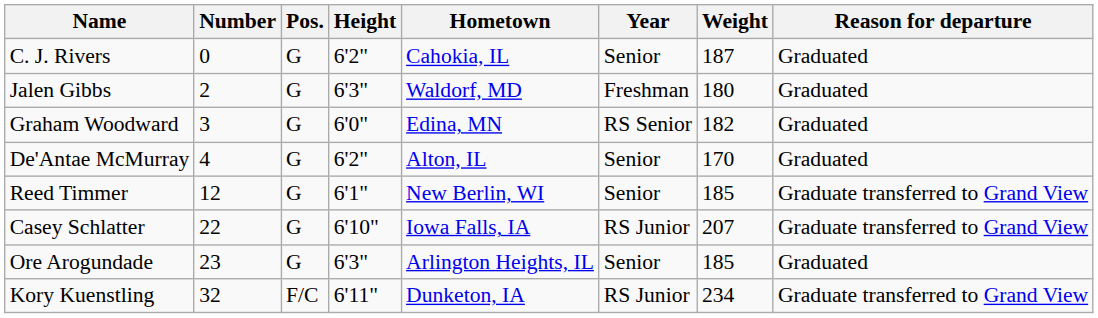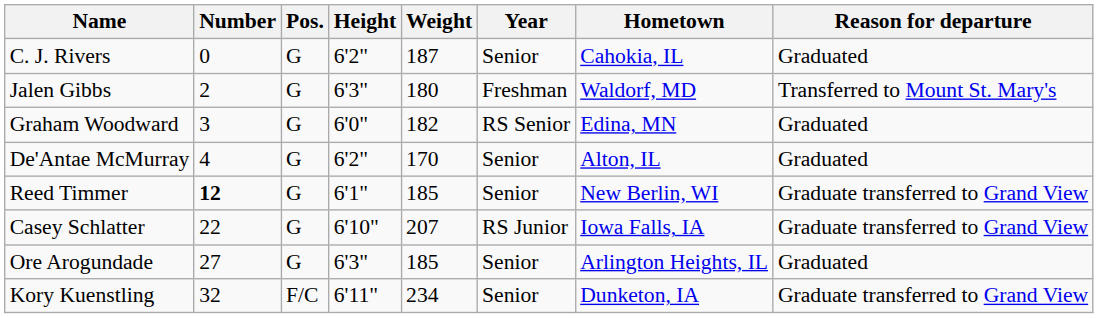 <table class="wikitable sortable" border="1">
 <tr>
 <th>Name</th>
 <th>Number</th>
 <th>Pos.</th>
 <th>Height</th>
+<th>Weight</th>
+<th>Year</th>
 <th>Hometown</th>
-<th>Year</th>
-<th>Weight</th>
 <th class="unsortable">Reason for departure</th>
 </tr>
 <tr>
 <td>C. J. Rivers</td>
 <td>0</td>
 <td>G</td>
 <td>6'2"</td>
+<td>187</td>
+<td>Senior</td>
 <td><a href='#'>Cahokia, IL</a></td>
-<td>Senior</td>
-<td>187</td>
 <td>Graduated</td>
 </tr>
 <tr>
 <td>Jalen Gibbs</td>
 <td>2</td>
 <td>G</td>
 <td>6'3"</td>
+<td>180</td>
+<td>Freshman</td>
 <td><a href='#'>Waldorf, MD</a></td>
-<td>Freshman</td>
-<td>180</td>
-<td>Graduated</td>
+<td>Transferred to <a href='#'>Mount St. Mary's</a></td>
 </tr>
 <tr>
 <td>Graham Woodward</td>
 <td>3</td>
 <td>G</td>
 <td>6'0"</td>
+<td>182</td>
+<td>RS Senior</td>
 <td><a href='#'>Edina, MN</a></td>
-<td>RS Senior</td>
-<td>182</td>
 <td>Graduated</td>
 </tr>
 <tr>
 <td>De'Antae McMurray</td>
 <td>4</td>
 <td>G</td>
 <td>6'2"</td>
+<td>170</td>
+<td>Senior</td>
 <td><a href='#'>Alton, IL</a></td>
-<td>Senior</td>
-<td>170</td>
 <td>Graduated</td>
 </tr>
 <tr>
 <td>Reed Timmer</td>
-<td>12</td>
+<td><strong>12</strong></td>
 <td>G</td>
 <td>6'1"</td>
+<td>185</td>
+<td>Senior</td>
 <td><a href='#'>New Berlin, WI</a></td>
-<td>Senior</td>
-<td>185</td>
 <td>Graduate transferred to <a href='#'>Grand View</a></td>
 </tr>
 <tr>
 <td>Casey Schlatter</td>
 <td>22</td>
 <td>G</td>
 <td>6'10"</td>
+<td>207</td>
+<td>RS Junior</td>
 <td><a href='#'>Iowa Falls, IA</a></td>
-<td>RS Junior</td>
-<td>207</td>
 <td>Graduate transferred to <a href='#'>Grand View</a></td>
 </tr>
 <tr>
 <td>Ore Arogundade</td>
-<td>23</td>
+<td>27</td>
 <td>G</td>
 <td>6'3"</td>
+<td>185</td>
+<td>Senior</td>
 <td><a href='#'>Arlington Heights, IL</a></td>
-<td>Senior</td>
-<td>185</td>
 <td>Graduated</td>
 </tr>
 <tr>
 <td>Kory Kuenstling</td>
 <td>32</td>
 <td>F/C</td>
 <td>6'11"</td>
+<td>234</td>
+<td>Senior</td>
 <td><a href='#'>Dunketon, IA</a></td>
-<td>RS Junior</td>
-<td>234</td>
 <td>Graduate transferred to <a href='#'>Grand View</a></td>
 </tr>
 </table>
